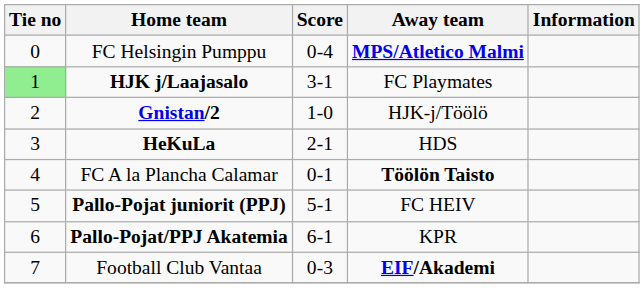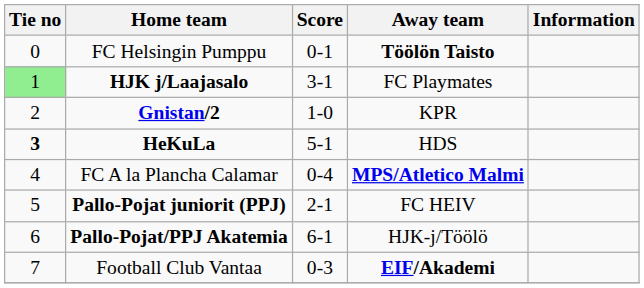 <table class="wikitable" style="text-align:center">
 <tr>
 <th style= width="40px">Tie no</th>
 <th style= width="150px">Home team</th>
 <th style= width="60px">Score</th>
 <th style= width="150px">Away team</th>
 <th style= width="30px">Information</th>
 </tr>
 <tr>
 <td>0</td>
 <td>FC Helsingin Pumppu</td>
-<td>0-4</td>
-<td><strong><a href='#'>MPS/Atletico Malmi</a></strong></td>
+<td>0-1</td>
+<td><strong>Töölön Taisto</strong></td>
 <td></td>
 </tr>
 <tr>
 <td style="background: lightgreen;">1</td>
 <td><strong>HJK j/Laajasalo</strong></td>
 <td>3-1</td>
 <td>FC Playmates</td>
 <td></td>
 </tr>
 <tr>
 <td>2</td>
 <td><strong><a href='#'>Gnistan</a>/2</strong></td>
 <td>1-0</td>
-<td>HJK-j/Töölö</td>
+<td>KPR</td>
 <td></td>
 </tr>
 <tr>
-<td>3</td>
+<td><strong>3</strong></td>
 <td><strong>HeKuLa</strong></td>
-<td>2-1</td>
+<td>5-1</td>
 <td>HDS</td>
 <td></td>
 </tr>
 <tr>
 <td>4</td>
 <td>FC A la Plancha Calamar</td>
-<td>0-1</td>
-<td><strong>Töölön Taisto</strong></td>
+<td>0-4</td>
+<td><strong><a href='#'>MPS/Atletico Malmi</a></strong></td>
 <td></td>
 </tr>
 <tr>
 <td>5</td>
 <td><strong>Pallo-Pojat juniorit (PPJ)</strong></td>
-<td>5-1</td>
+<td>2-1</td>
 <td>FC HEIV</td>
 <td></td>
 </tr>
 <tr>
 <td>6</td>
 <td><strong>Pallo-Pojat/PPJ Akatemia</strong></td>
 <td>6-1</td>
-<td>KPR</td>
+<td>HJK-j/Töölö</td>
 <td></td>
 </tr>
 <tr>
 <td>7</td>
 <td>Football Club Vantaa</td>
 <td>0-3</td>
 <td><strong><a href='#'>EIF</a>/Akademi</strong></td>
 <td></td>
 </tr>
 <tr>
 </tr>
 </table>
